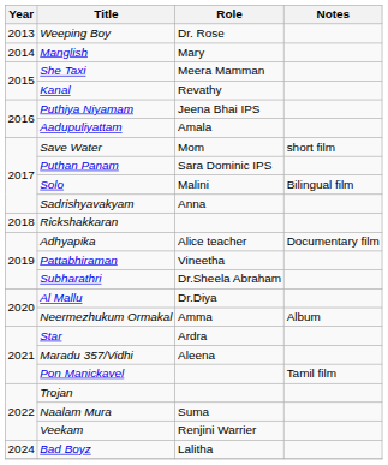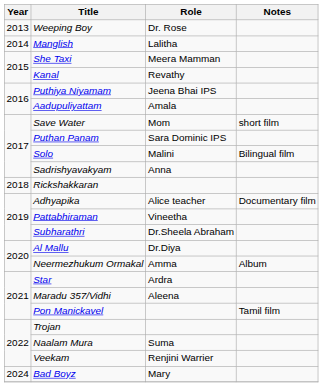 <table class="wikitable sortable">
 <tr>
 <th>Year</th>
 <th>Title</th>
 <th>Role</th>
 <th class="unsortable">Notes</th>
 </tr>
 <tr>
 <td>2013</td>
 <td><em>Weeping Boy</em></td>
 <td>Dr. Rose</td>
 <td></td>
 </tr>
 <tr>
 <td>2014</td>
 <td><em><a href='#'>Manglish</a></em></td>
-<td>Mary</td>
+<td>Lalitha</td>
 <td></td>
 </tr>
 <tr>
 <td rowspan=2>2015</td>
 <td><em><a href='#'>She Taxi</a></em></td>
 <td>Meera Mamman</td>
 <td></td>
 </tr>
 <tr>
 <td><em><a href='#'>Kanal</a></em></td>
 <td>Revathy</td>
 <td></td>
 </tr>
 <tr>
 <td rowspan=2>2016</td>
 <td><em><a href='#'>Puthiya Niyamam</a></em></td>
 <td>Jeena Bhai IPS</td>
 <td></td>
 </tr>
 <tr>
 <td><em><a href='#'>Aadupuliyattam</a></em></td>
 <td>Amala</td>
 <td></td>
 </tr>
 <tr>
 <td rowspan=4>2017</td>
 <td><em>Save Water</em></td>
 <td>Mom</td>
 <td>short film</td>
 </tr>
 <tr>
 <td><em><a href='#'>Puthan Panam</a></em></td>
 <td>Sara Dominic IPS</td>
 <td></td>
 </tr>
 <tr>
 <td><em><a href='#'>Solo</a></em></td>
 <td>Malini</td>
 <td>Bilingual film</td>
 </tr>
 <tr>
 <td><em>Sadrishyavakyam</em></td>
 <td>Anna</td>
 <td></td>
 </tr>
 <tr>
 <td>2018</td>
 <td><em>Rickshakkaran</em></td>
 <td></td>
 <td></td>
 </tr>
 <tr>
 <td Rowspan=3>2019</td>
 <td><em>Adhyapika</em></td>
 <td>Alice teacher</td>
 <td>Documentary film</td>
 </tr>
 <tr>
 <td><em><a href='#'>Pattabhiraman</a></em></td>
 <td>Vineetha</td>
 <td></td>
 </tr>
 <tr>
 <td><em><a href='#'>Subharathri</a></em></td>
 <td>Dr.Sheela Abraham</td>
 <td></td>
 </tr>
 <tr>
 <td Rowspan=2>2020</td>
 <td><em><a href='#'>Al Mallu</a></em></td>
 <td>Dr.Diya</td>
 <td></td>
 </tr>
 <tr>
 <td><em>Neermezhukum Ormakal</em></td>
 <td>Amma</td>
 <td>Album</td>
 </tr>
 <tr>
 <td Rowspan=3>2021</td>
 <td><em><a href='#'>Star</a></em></td>
 <td>Ardra</td>
 <td></td>
 </tr>
 <tr>
 <td><em>Maradu 357/Vidhi</em></td>
 <td>Aleena</td>
 <td></td>
 </tr>
 <tr>
 <td><em><a href='#'>Pon Manickavel</a></em></td>
 <td></td>
 <td>Tamil film</td>
 </tr>
 <tr>
 <td Rowspan=3>2022</td>
 <td><em>Trojan</em></td>
 <td></td>
 <td></td>
 </tr>
 <tr>
 <td><em>Naalam Mura</em></td>
 <td>Suma</td>
 <td></td>
 </tr>
 <tr>
 <td><em>Veekam</em></td>
 <td>Renjini Warrier</td>
 <td></td>
 </tr>
 <tr>
 <td>2024</td>
 <td><em><a href='#'>Bad Boyz</a></em></td>
-<td>Lalitha</td>
+<td>Mary</td>
 <td></td>
 </tr>
 <tr>
 </tr>
 </table>
